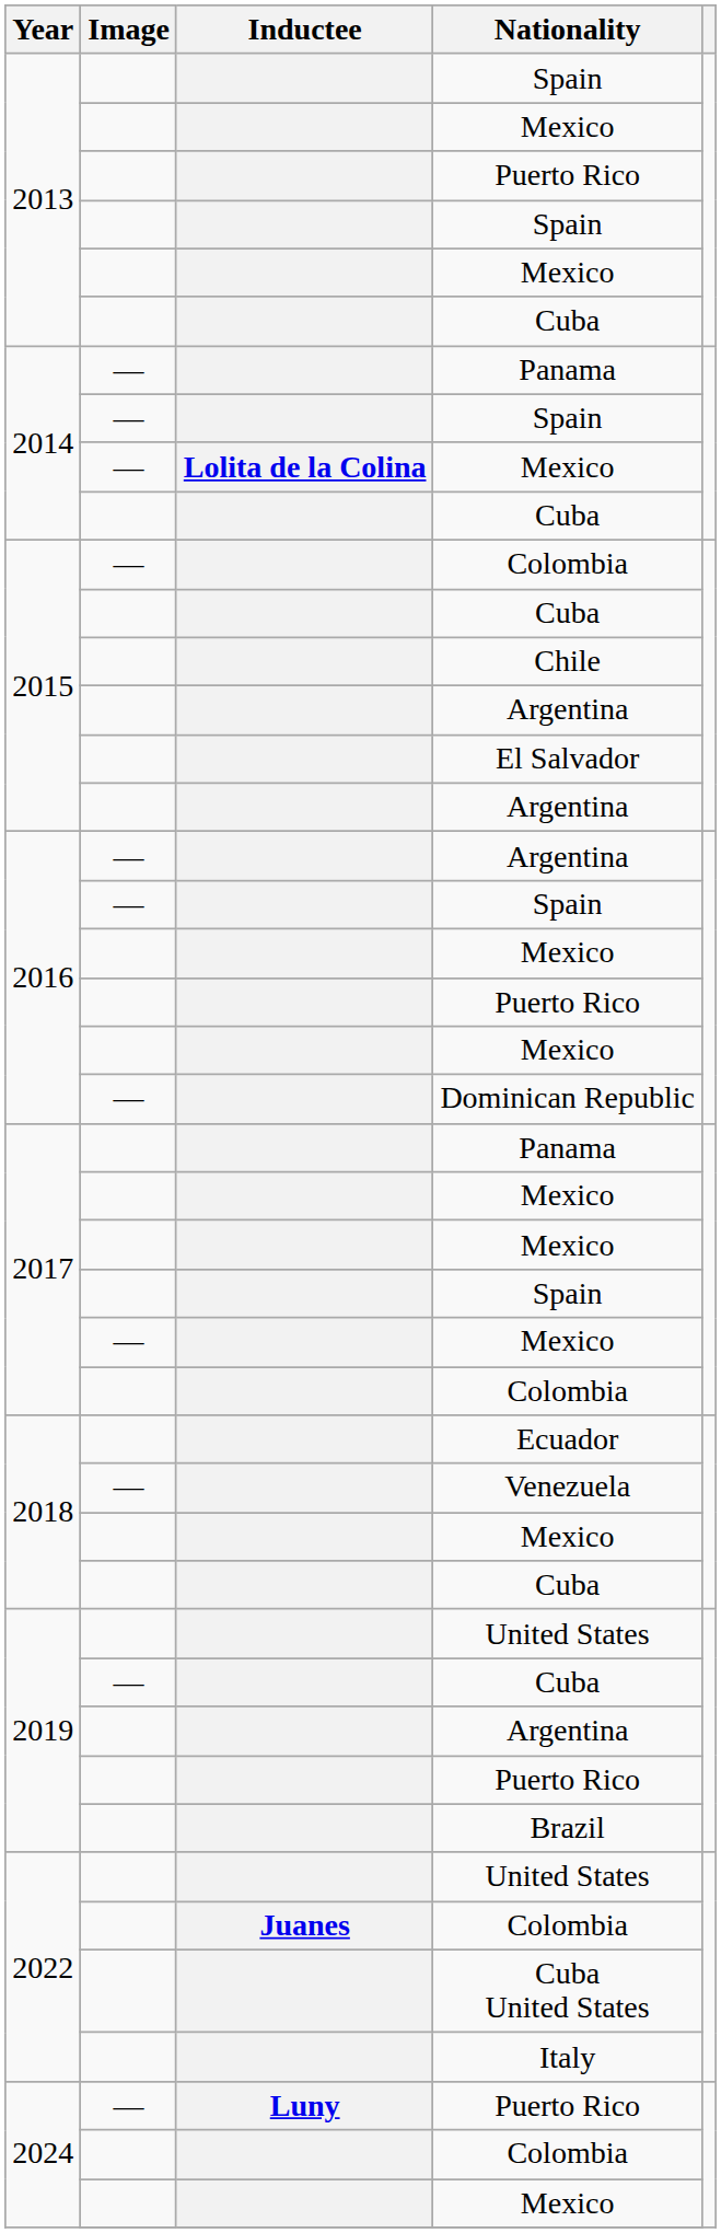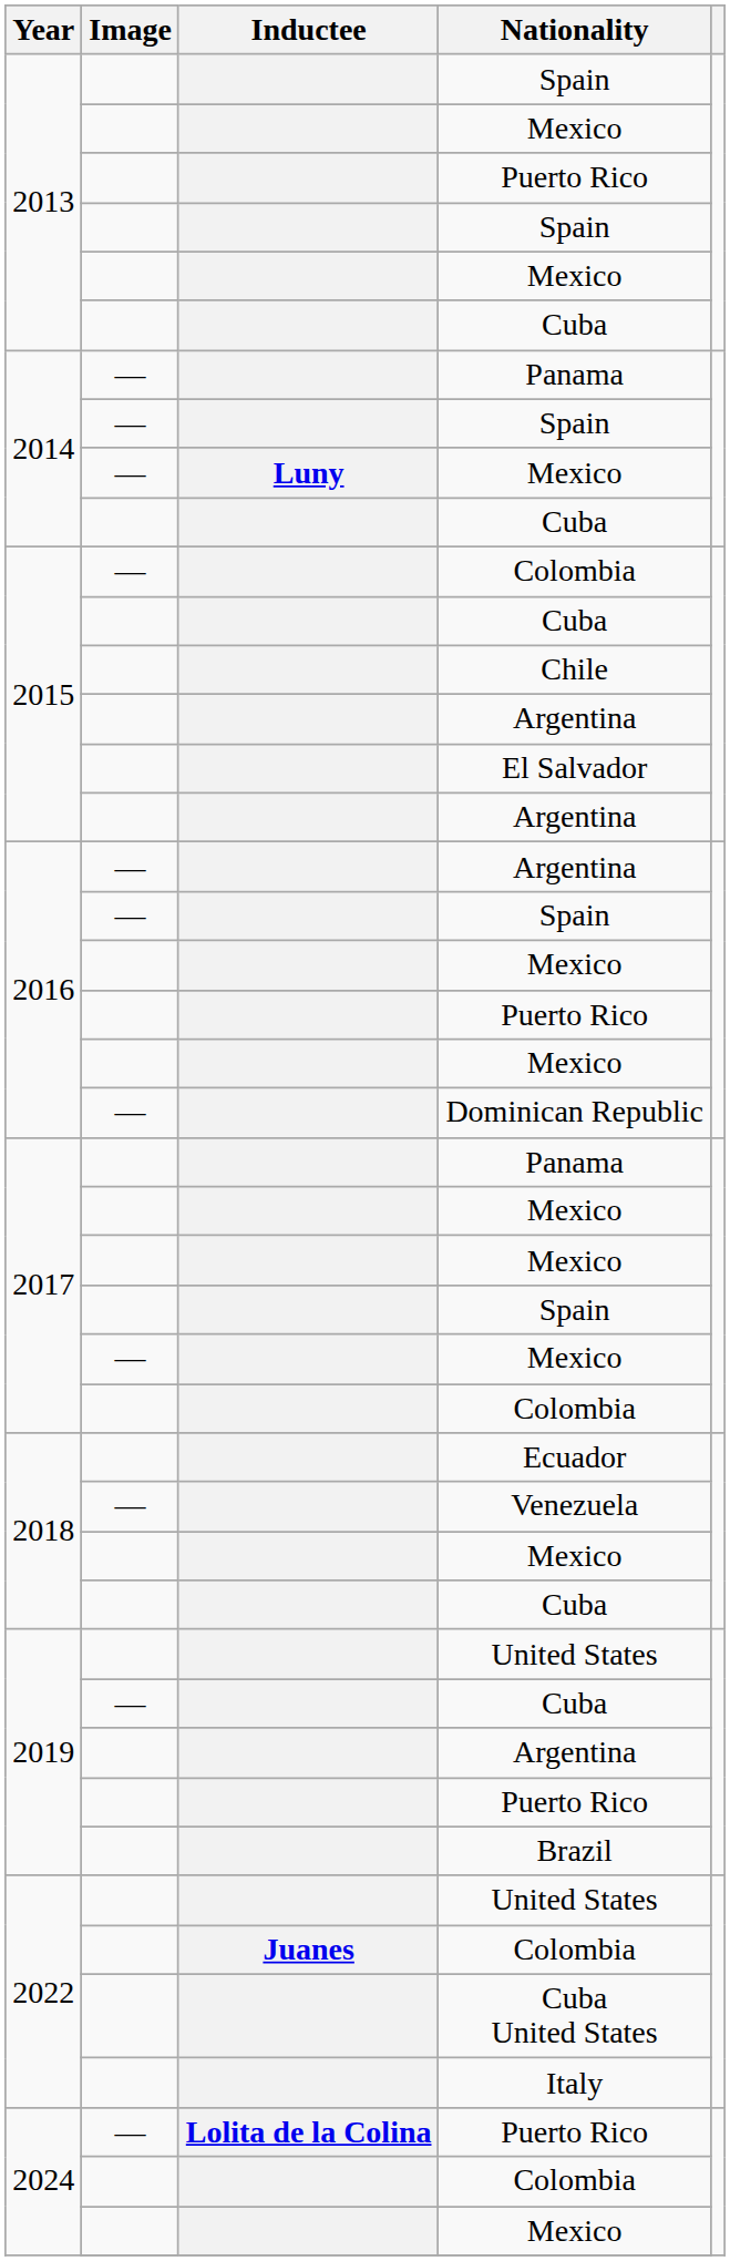 <table class="wikitable plainrowheaders sortable" style="text-align:center">
 <tr>
 <th scope=col>Year</th>
 <th scope=col class=unsortable>Image</th>
 <th scope=col>Inductee</th>
 <th scope=col>Nationality</th>
 <th scope=col class=unsortable></th>
 </tr>
 <tr>
 <td rowspan="6">2013</td>
 <td></td>
 <th scope=row style="text-align:center;"> </th>
 <td>Spain</td>
 <td rowspan="6"></td>
 </tr>
 <tr>
 <td></td>
 <th scope=row style="text-align:center;"> </th>
 <td>Mexico</td>
 </tr>
 <tr>
 <td></td>
 <th scope=row style="text-align:center;"></th>
 <td>Puerto Rico</td>
 </tr>
 <tr>
 <td></td>
 <th scope=row style="text-align:center;"></th>
 <td>Spain</td>
 </tr>
 <tr>
 <td></td>
 <th scope=row style="text-align:center;"></th>
 <td>Mexico</td>
 </tr>
 <tr>
 <td></td>
 <th scope=row style="text-align:center;"></th>
 <td>Cuba</td>
 </tr>
 <tr>
 <td rowspan="4">2014</td>
 <td>—</td>
 <th scope=row style="text-align:center;"> </th>
 <td>Panama</td>
 <td rowspan="4"></td>
 </tr>
 <tr>
 <td>—</td>
 <th scope=row style="text-align:center;"> </th>
 <td>Spain</td>
 </tr>
 <tr>
 <td>—</td>
-<th scope=row style="text-align:center;"><a href='#'>Lolita de la Colina</a> </th>
+<th scope=row style="text-align:center;"><a href='#'>Luny</a> </th>
 <td>Mexico</td>
 </tr>
 <tr>
 <td></td>
 <th scope=row style="text-align:center;"></th>
 <td>Cuba</td>
 </tr>
 <tr>
 <td rowspan="6">2015</td>
 <td>—</td>
 <th scope=row style="text-align:center;"> </th>
 <td>Colombia</td>
 <td rowspan="6"></td>
 </tr>
 <tr>
 <td></td>
 <th scope=row style="text-align:center;"> </th>
 <td>Cuba</td>
 </tr>
 <tr>
 <td></td>
 <th scope=row style="text-align:center;"></th>
 <td>Chile</td>
 </tr>
 <tr>
 <td></td>
 <th scope=row style="text-align:center;"> </th>
 <td>Argentina</td>
 </tr>
 <tr>
 <td></td>
 <th scope=row style="text-align:center;"></th>
 <td>El Salvador</td>
 </tr>
 <tr>
 <td></td>
 <th scope=row style="text-align:center;"></th>
 <td>Argentina</td>
 </tr>
 <tr>
 <td rowspan="6">2016</td>
 <td>—</td>
 <th scope=row style="text-align:center;"> </th>
 <td>Argentina</td>
 <td rowspan="6"></td>
 </tr>
 <tr>
 <td>—</td>
 <th scope=row style="text-align:center;"> </th>
 <td>Spain</td>
 </tr>
 <tr>
 <td></td>
 <th scope=row style="text-align:center;"> </th>
 <td>Mexico</td>
 </tr>
 <tr>
 <td></td>
 <th scope=row style="text-align:center;"></th>
 <td>Puerto Rico</td>
 </tr>
 <tr>
 <td></td>
 <th scope=row style="text-align:center;"></th>
 <td>Mexico</td>
 </tr>
 <tr>
 <td>—</td>
 <th scope=row style="text-align:center;"></th>
 <td>Dominican Republic</td>
 </tr>
 <tr>
 <td rowspan="6">2017</td>
 <td></td>
 <th scope=row style="text-align:center;"> </th>
 <td>Panama</td>
 <td rowspan="6"></td>
 </tr>
 <tr>
 <td></td>
 <th scope=row style="text-align:center;"></th>
 <td>Mexico</td>
 </tr>
 <tr>
 <td></td>
 <th scope=row style="text-align:center;"> </th>
 <td>Mexico</td>
 </tr>
 <tr>
 <td></td>
 <th scope=row style="text-align:center;"></th>
 <td>Spain</td>
 </tr>
 <tr>
 <td>—</td>
 <th scope=row style="text-align:center;"></th>
 <td>Mexico</td>
 </tr>
 <tr>
 <td></td>
 <th scope=row style="text-align:center;"></th>
 <td>Colombia</td>
 </tr>
 <tr>
 <td rowspan="4">2018</td>
 <td></td>
 <th scope=row style="text-align:center;"> </th>
 <td>Ecuador</td>
 <td rowspan="4"></td>
 </tr>
 <tr>
 <td>—</td>
 <th scope=row style="text-align:center;"> </th>
 <td>Venezuela</td>
 </tr>
 <tr>
 <td></td>
 <th scope=row style="text-align:center;"></th>
 <td>Mexico</td>
 </tr>
 <tr>
 <td></td>
 <th scope=row style="text-align:center;"></th>
 <td>Cuba</td>
 </tr>
 <tr>
 <td rowspan="5">2019</td>
 <td></td>
 <th scope=row style="text-align:center;"></th>
 <td>United States</td>
 <td rowspan="5"></td>
 </tr>
 <tr>
 <td>—</td>
 <th scope=row style="text-align:center;"> </th>
 <td>Cuba</td>
 </tr>
 <tr>
 <td></td>
 <th scope=row style="text-align:center;"> </th>
 <td>Argentina</td>
 </tr>
 <tr>
 <td></td>
 <th scope=row style="text-align:center;"></th>
 <td>Puerto Rico</td>
 </tr>
 <tr>
 <td></td>
 <th scope=row style="text-align:center;"> </th>
 <td>Brazil</td>
 </tr>
 <tr>
 <td rowspan="4">2022</td>
 <td></td>
 <th scope=row style="text-align:center;"> </th>
 <td>United States</td>
 <td rowspan="4"></td>
 </tr>
 <tr>
 <td></td>
 <th scope=row style="text-align:center;"><a href='#'>Juanes</a></th>
 <td>Colombia</td>
 </tr>
 <tr>
 <td></td>
 <th scope=row style="text-align:center;"> </th>
 <td>Cuba<br>United States</td>
 </tr>
 <tr>
 <td></td>
 <th scope=row style="text-align:center;"> </th>
 <td>Italy</td>
 </tr>
 <tr>
 <td rowspan="4">2024</td>
 <td>—</td>
-<th scope=row style="text-align:center;"><a href='#'>Luny</a> </th>
+<th scope=row style="text-align:center;"><a href='#'>Lolita de la Colina</a> </th>
 <td>Puerto Rico</td>
 <td rowspan="4"></td>
 </tr>
 <tr>
 <td></td>
 <th scope=row style="text-align:center;"> </th>
 <td>Colombia</td>
 </tr>
 <tr>
 <td></td>
 <th scope=row style="text-align:center;"></th>
 <td>Mexico</td>
 </tr>
 <tr>
 </tr>
 </table>
